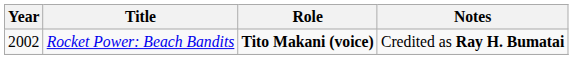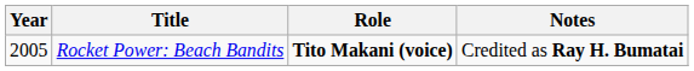 <table class="wikitable sortable">
 <tr>
 <th>Year</th>
 <th>Title</th>
 <th>Role</th>
 <th>Notes</th>
 </tr>
 <tr>
-<td>2002</td>
+<td>2005</td>
 <td><em><a href='#'>Rocket Power: Beach Bandits</a></em></td>
 <td><strong>Tito Makani (voice)</strong></td>
 <td>Credited as <strong>Ray H. Bumatai</strong></td>
 </tr>
 <tr>
 </tr>
 </table>
